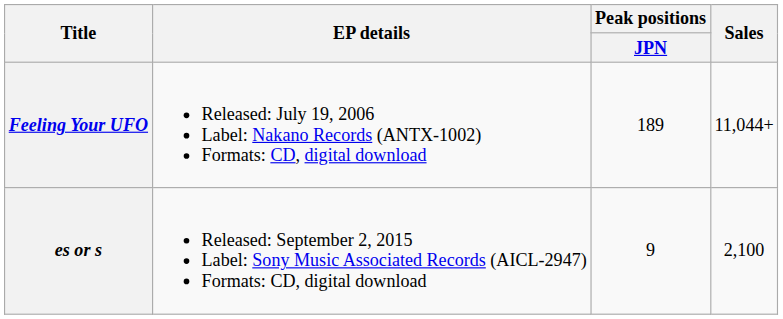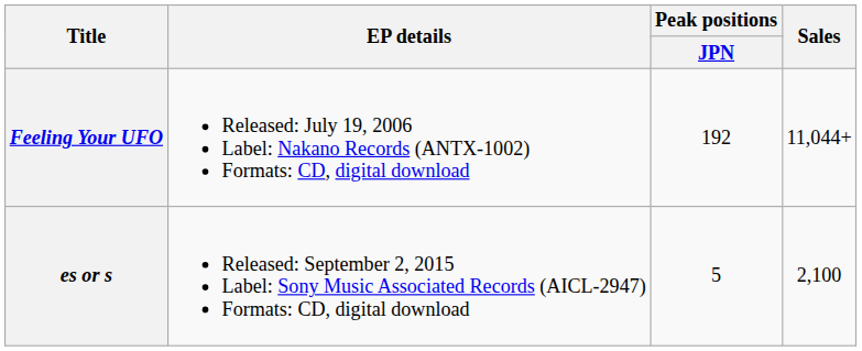 <table class="wikitable plainrowheaders">
 <tr>
 <th scope="col" rowspan="2">Title</th>
 <th scope="col" rowspan="2">EP details</th>
 <th scope="col" colspan="1">Peak positions</th>
 <th scope="col" rowspan="2">Sales<br></th>
 </tr>
 <tr>
 <th scope="col"><a href='#'>JPN</a><br></th>
 </tr>
 <tr>
 <th scope="row"><em><a href='#'>Feeling Your UFO</a></em></th>
 <td><br><ul><li>Released: July 19, 2006</li><li>Label: <a href='#'>Nakano Records</a> (ANTX-1002)</li><li>Formats: <a href='#'>CD</a>, <a href='#'>digital download</a></li></ul></td>
-<td align="center">189</td>
+<td align="center">192</td>
 <td align="center">11,044+</td>
 </tr>
 <tr>
 <th scope="row"><em>es or s</em></th>
 <td><br><ul><li>Released: September 2, 2015</li><li>Label: <a href='#'>Sony Music Associated Records</a> (AICL-2947)</li><li>Formats: CD, digital download</li></ul></td>
-<td align="center">9</td>
+<td align="center">5</td>
 <td align="center">2,100</td>
 </tr>
 </table>
